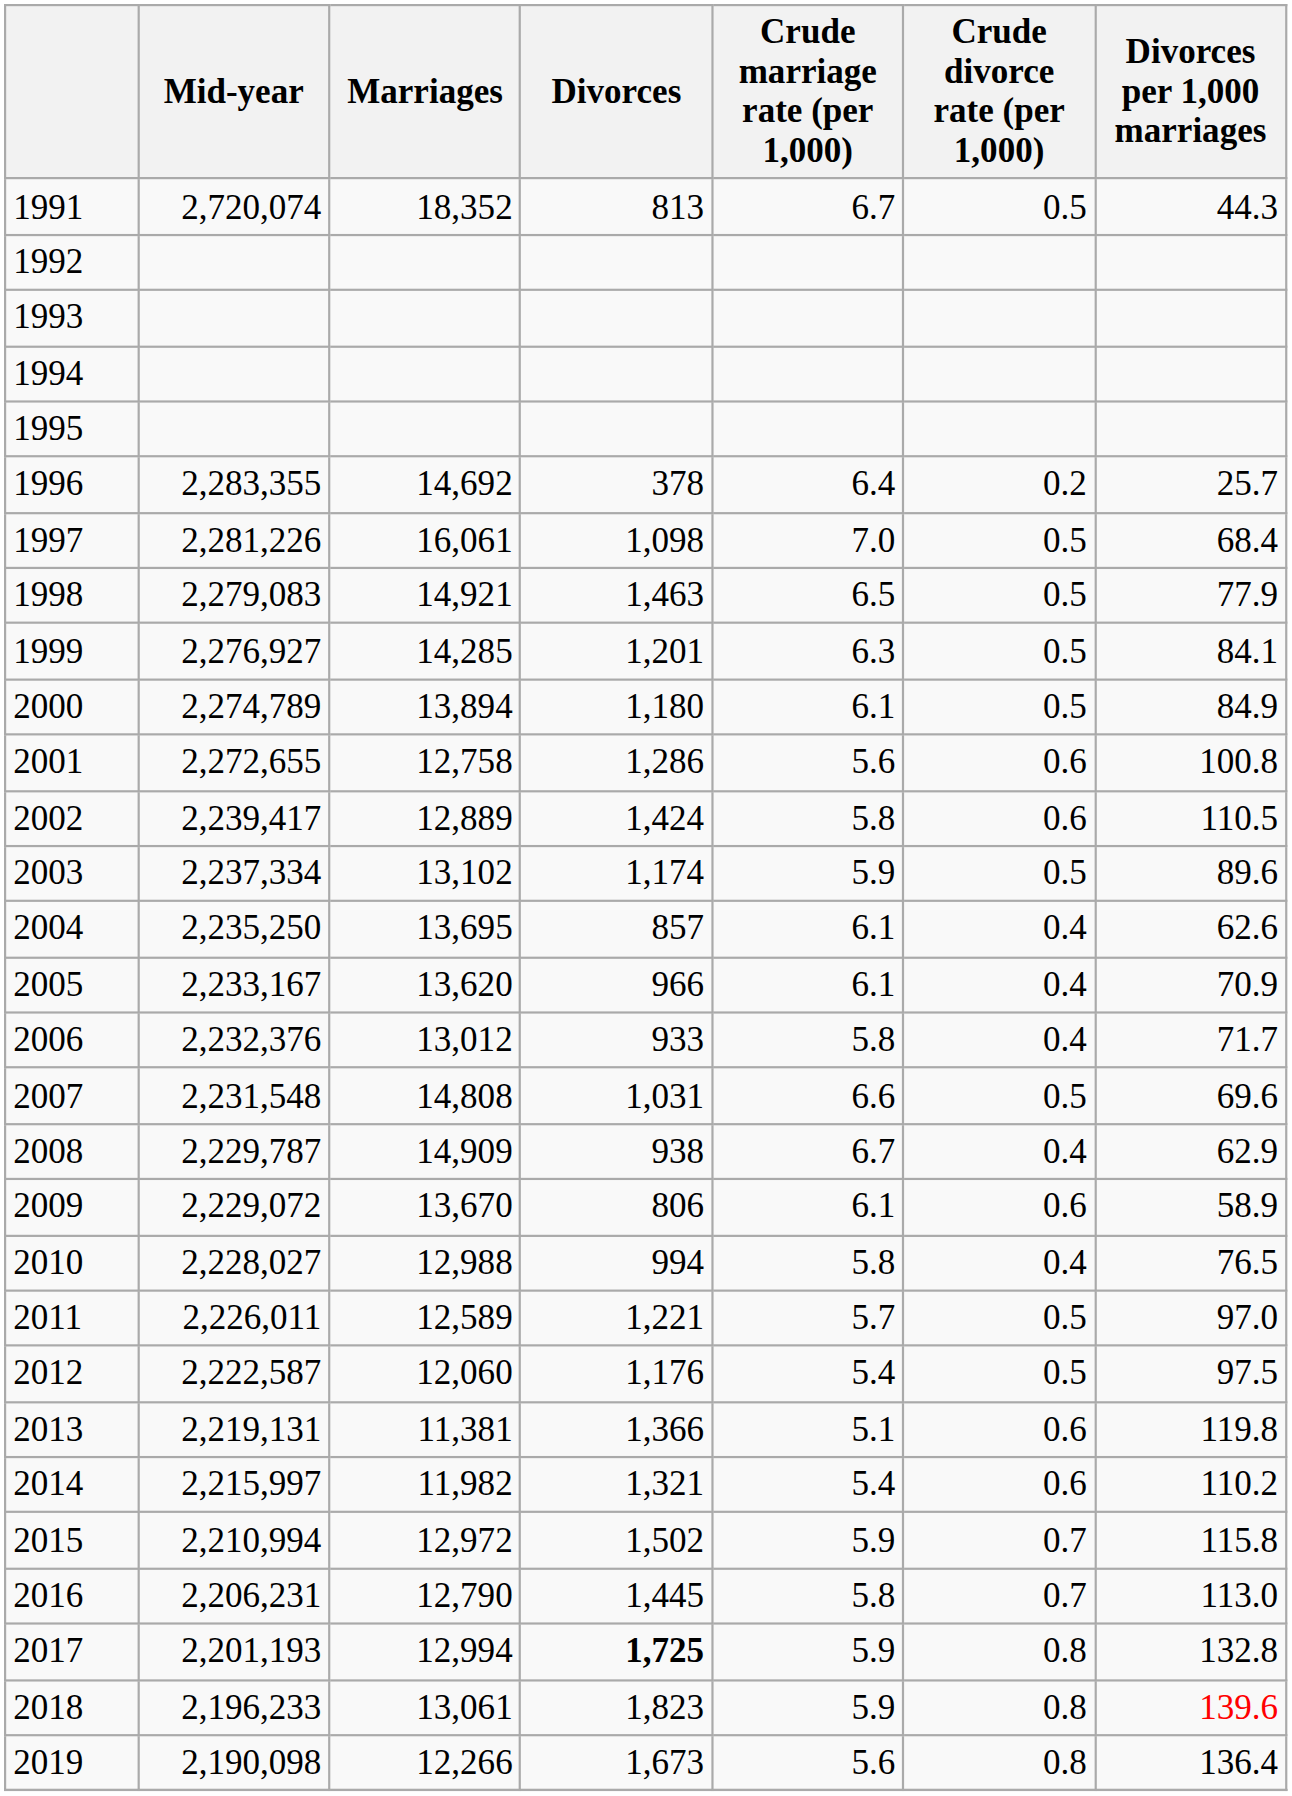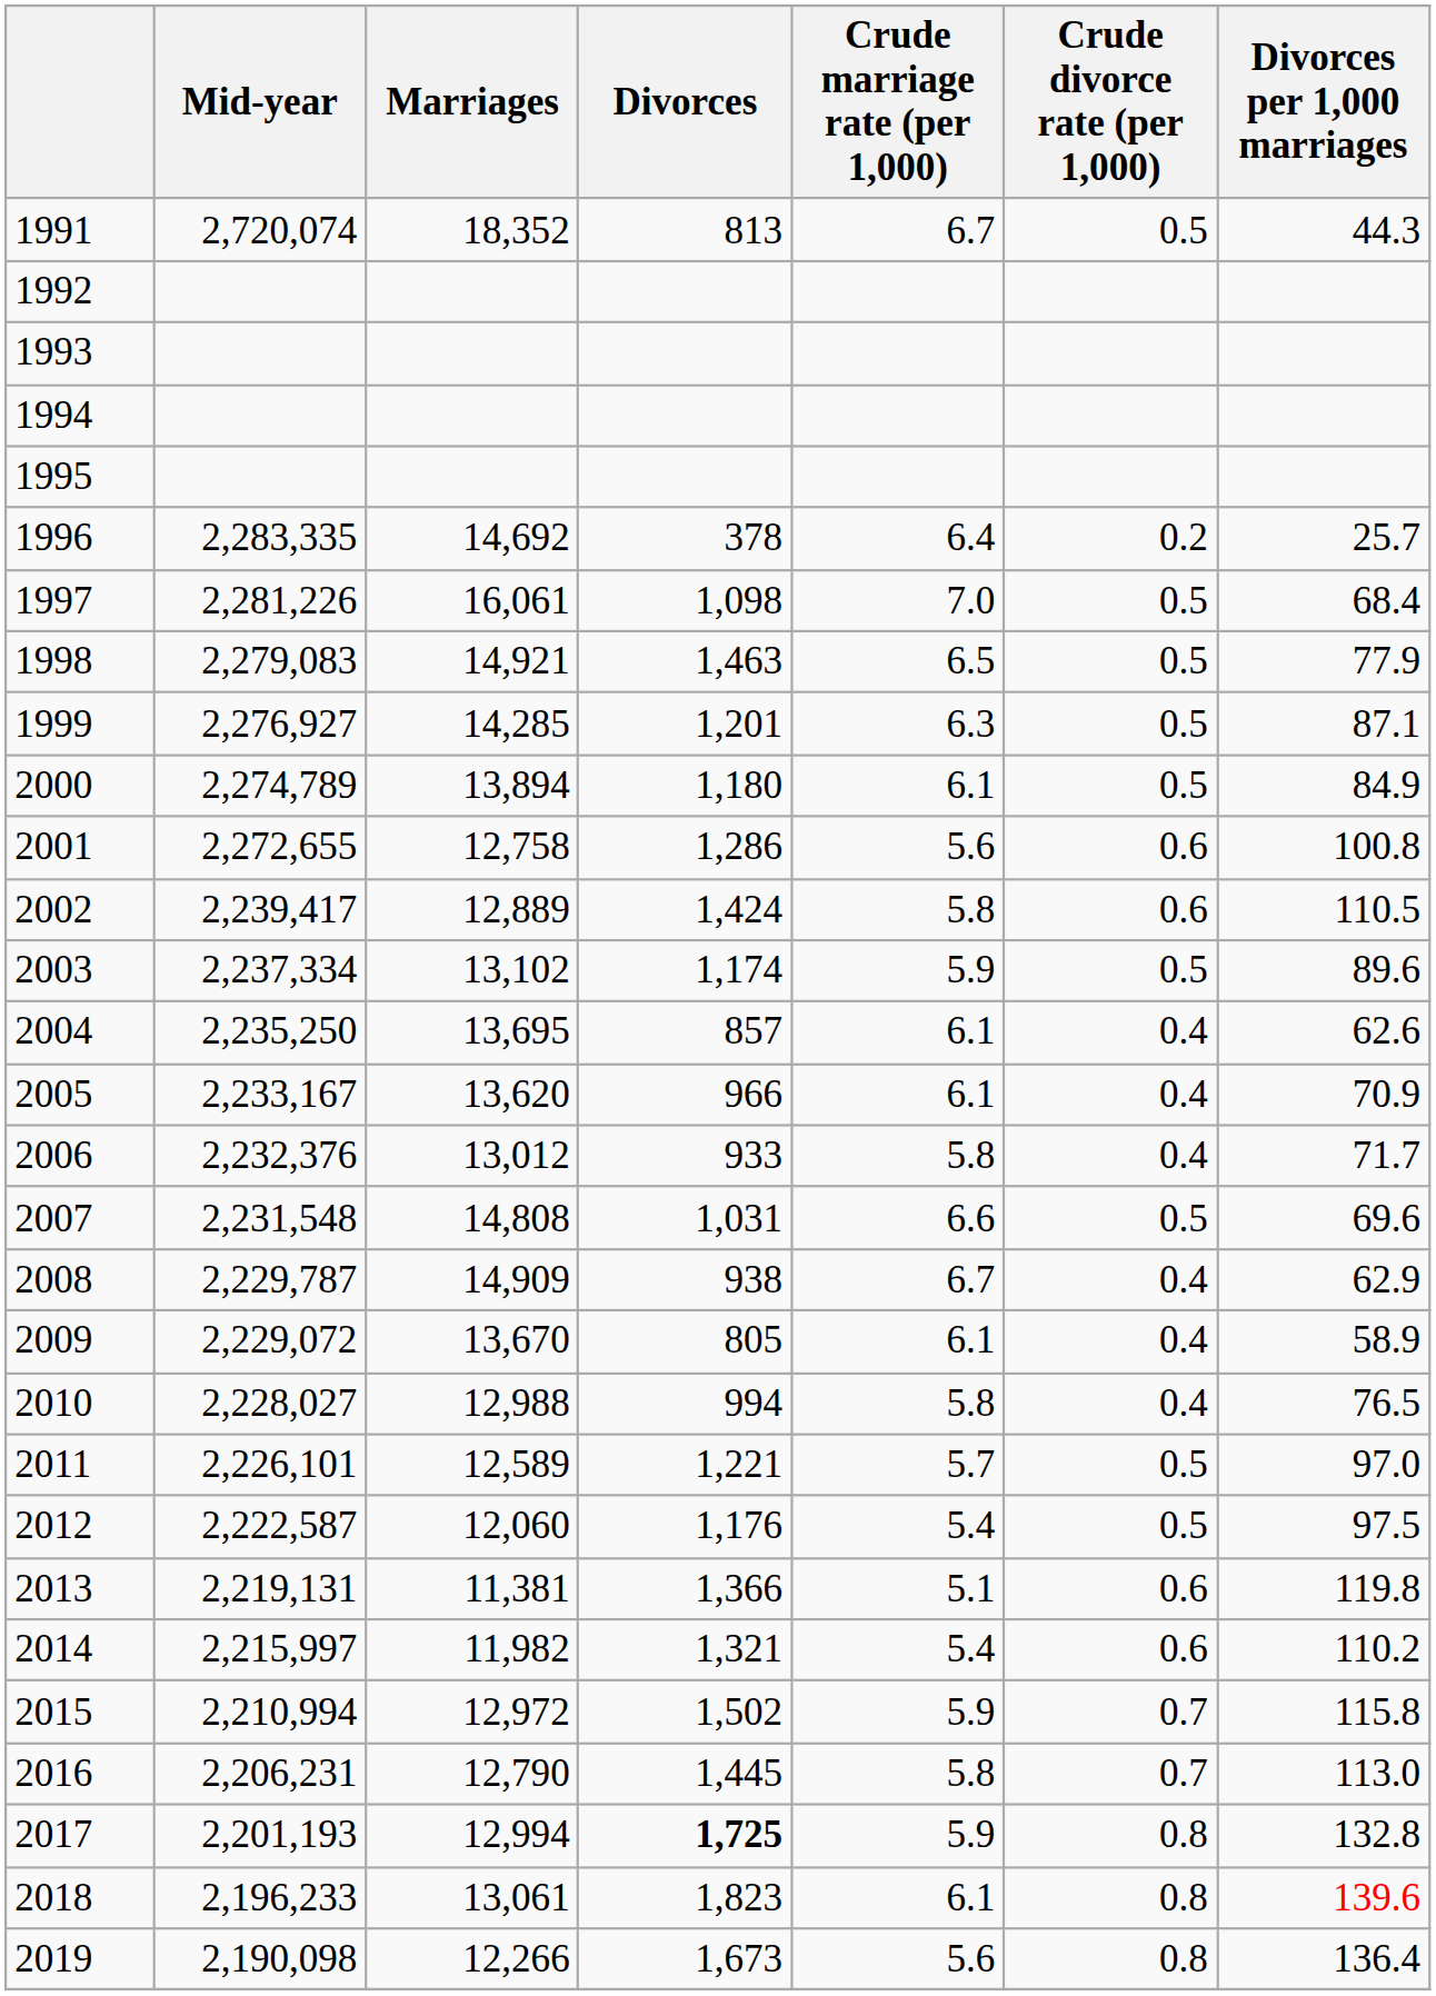 <table class="wikitable collapsible collapsed">
 <tr>
 <th style="width:40pt;"></th>
 <th style="width:60pt;">Mid-year</th>
 <th style="width:60pt;">Marriages</th>
 <th style="width:60pt;">Divorces</th>
 <th style="width:60pt;">Crude marriage rate (per 1,000)</th>
 <th style="width:60pt;">Crude divorce rate (per 1,000)</th>
 <th style="width:60pt;">Divorces per 1,000 marriages</th>
 </tr>
 <tr>
 <td>1991</td>
 <td style="text-align:right;">2,720,074</td>
 <td style="text-align:right;">18,352</td>
 <td style="text-align:right;">813</td>
 <td style="text-align:right;">6.7</td>
 <td style="text-align:right;">0.5</td>
 <td style="text-align:right;">44.3</td>
 </tr>
 <tr>
 <td>1992</td>
 <td style="text-align:right;"></td>
 <td style="text-align:right;"></td>
 <td style="text-align:right;"></td>
 <td style="text-align:right;"></td>
 <td style="text-align:right;"></td>
 <td style="text-align:right;"></td>
 </tr>
 <tr>
 <td>1993</td>
 <td style="text-align:right;"></td>
 <td style="text-align:right;"></td>
 <td style="text-align:right;"></td>
 <td style="text-align:right;"></td>
 <td style="text-align:right;"></td>
 <td style="text-align:right;"></td>
 </tr>
 <tr>
 <td>1994</td>
 <td style="text-align:right;"></td>
 <td style="text-align:right;"></td>
 <td style="text-align:right;"></td>
 <td style="text-align:right;"></td>
 <td style="text-align:right;"></td>
 <td style="text-align:right;"></td>
 </tr>
 <tr>
 <td>1995</td>
 <td style="text-align:right;"></td>
 <td style="text-align:right;"></td>
 <td style="text-align:right;"></td>
 <td style="text-align:right;"></td>
 <td style="text-align:right;"></td>
 <td style="text-align:right;"></td>
 </tr>
 <tr>
 <td>1996</td>
-<td style="text-align:right;">2,283,355</td>
+<td style="text-align:right;">2,283,335</td>
 <td style="text-align:right;">14,692</td>
 <td style="text-align:right;">378</td>
 <td style="text-align:right;">6.4</td>
 <td style="text-align:right;">0.2</td>
 <td style="text-align:right;">25.7</td>
 </tr>
 <tr>
 <td>1997</td>
 <td style="text-align:right;">2,281,226</td>
 <td style="text-align:right;">16,061</td>
 <td style="text-align:right;">1,098</td>
 <td style="text-align:right;">7.0</td>
 <td style="text-align:right;">0.5</td>
 <td style="text-align:right;">68.4</td>
 </tr>
 <tr>
 <td>1998</td>
 <td style="text-align:right;">2,279,083</td>
 <td style="text-align:right;">14,921</td>
 <td style="text-align:right;">1,463</td>
 <td style="text-align:right;">6.5</td>
 <td style="text-align:right;">0.5</td>
 <td style="text-align:right;">77.9</td>
 </tr>
 <tr>
 <td>1999</td>
 <td style="text-align:right;">2,276,927</td>
 <td style="text-align:right;">14,285</td>
 <td style="text-align:right;">1,201</td>
 <td style="text-align:right;">6.3</td>
 <td style="text-align:right;">0.5</td>
-<td style="text-align:right;">84.1</td>
+<td style="text-align:right;">87.1</td>
 </tr>
 <tr>
 <td>2000</td>
 <td style="text-align:right;">2,274,789</td>
 <td style="text-align:right;">13,894</td>
 <td style="text-align:right;">1,180</td>
 <td style="text-align:right;">6.1</td>
 <td style="text-align:right;">0.5</td>
 <td style="text-align:right;">84.9</td>
 </tr>
 <tr>
 <td>2001</td>
 <td style="text-align:right;">2,272,655</td>
 <td style="text-align:right;">12,758</td>
 <td style="text-align:right;">1,286</td>
 <td style="text-align:right;">5.6</td>
 <td style="text-align:right;">0.6</td>
 <td style="text-align:right;">100.8</td>
 </tr>
 <tr>
 <td>2002</td>
 <td style="text-align:right;">2,239,417</td>
 <td style="text-align:right;">12,889</td>
 <td style="text-align:right;">1,424</td>
 <td style="text-align:right;">5.8</td>
 <td style="text-align:right;">0.6</td>
 <td style="text-align:right;">110.5</td>
 </tr>
 <tr>
 <td>2003</td>
 <td style="text-align:right;">2,237,334</td>
 <td style="text-align:right;">13,102</td>
 <td style="text-align:right;">1,174</td>
 <td style="text-align:right;">5.9</td>
 <td style="text-align:right;">0.5</td>
 <td style="text-align:right;">89.6</td>
 </tr>
 <tr>
 <td>2004</td>
 <td style="text-align:right;">2,235,250</td>
 <td style="text-align:right;">13,695</td>
 <td style="text-align:right;">857</td>
 <td style="text-align:right;">6.1</td>
 <td style="text-align:right;">0.4</td>
 <td style="text-align:right;">62.6</td>
 </tr>
 <tr>
 <td>2005</td>
 <td style="text-align:right;">2,233,167</td>
 <td style="text-align:right;">13,620</td>
 <td style="text-align:right;">966</td>
 <td style="text-align:right;">6.1</td>
 <td style="text-align:right;">0.4</td>
 <td style="text-align:right;">70.9</td>
 </tr>
 <tr>
 <td>2006</td>
 <td style="text-align:right;">2,232,376</td>
 <td style="text-align:right;">13,012</td>
 <td style="text-align:right;">933</td>
 <td style="text-align:right;">5.8</td>
 <td style="text-align:right;">0.4</td>
 <td style="text-align:right;">71.7</td>
 </tr>
 <tr>
 <td>2007</td>
 <td style="text-align:right;">2,231,548</td>
 <td style="text-align:right;">14,808</td>
 <td style="text-align:right;">1,031</td>
 <td style="text-align:right;">6.6</td>
 <td style="text-align:right;">0.5</td>
 <td style="text-align:right;">69.6</td>
 </tr>
 <tr>
 <td>2008</td>
 <td style="text-align:right;">2,229,787</td>
 <td style="text-align:right;">14,909</td>
 <td style="text-align:right;">938</td>
 <td style="text-align:right;">6.7</td>
 <td style="text-align:right;">0.4</td>
 <td style="text-align:right;">62.9</td>
 </tr>
 <tr>
 <td>2009</td>
 <td style="text-align:right;">2,229,072</td>
 <td style="text-align:right;">13,670</td>
-<td style="text-align:right;">806</td>
+<td style="text-align:right;">805</td>
 <td style="text-align:right;">6.1</td>
-<td style="text-align:right;">0.6</td>
+<td style="text-align:right;">0.4</td>
 <td style="text-align:right;">58.9</td>
 </tr>
 <tr>
 <td>2010</td>
 <td style="text-align:right;">2,228,027</td>
 <td style="text-align:right;">12,988</td>
 <td style="text-align:right;">994</td>
 <td style="text-align:right;">5.8</td>
 <td style="text-align:right;">0.4</td>
 <td style="text-align:right;">76.5</td>
 </tr>
 <tr>
 <td>2011</td>
-<td style="text-align:right;">2,226,011</td>
+<td style="text-align:right;">2,226,101</td>
 <td style="text-align:right;">12,589</td>
 <td style="text-align:right;">1,221</td>
 <td style="text-align:right;">5.7</td>
 <td style="text-align:right;">0.5</td>
 <td style="text-align:right;">97.0</td>
 </tr>
 <tr>
 <td>2012</td>
 <td style="text-align:right;">2,222,587</td>
 <td style="text-align:right;">12,060</td>
 <td style="text-align:right;">1,176</td>
 <td style="text-align:right;">5.4</td>
 <td style="text-align:right;">0.5</td>
 <td style="text-align:right;">97.5</td>
 </tr>
 <tr>
 <td>2013</td>
 <td style="text-align:right;">2,219,131</td>
 <td style="text-align:right;">11,381</td>
 <td style="text-align:right;">1,366</td>
 <td style="text-align:right;">5.1</td>
 <td style="text-align:right;">0.6</td>
 <td style="text-align:right;">119.8</td>
 </tr>
 <tr>
 <td>2014</td>
 <td style="text-align:right;">2,215,997</td>
 <td style="text-align:right;">11,982</td>
 <td style="text-align:right;">1,321</td>
 <td style="text-align:right;">5.4</td>
 <td style="text-align:right;">0.6</td>
 <td style="text-align:right;">110.2</td>
 </tr>
 <tr>
 <td>2015</td>
 <td style="text-align:right;">2,210,994</td>
 <td style="text-align:right;">12,972</td>
 <td style="text-align:right;">1,502</td>
 <td style="text-align:right;">5.9</td>
 <td style="text-align:right;">0.7</td>
 <td style="text-align:right;">115.8</td>
 </tr>
 <tr>
 <td>2016</td>
 <td style="text-align:right;">2,206,231</td>
 <td style="text-align:right;">12,790</td>
 <td style="text-align:right;">1,445</td>
 <td style="text-align:right;">5.8</td>
 <td style="text-align:right;">0.7</td>
 <td style="text-align:right;">113.0</td>
 </tr>
 <tr>
 <td>2017</td>
 <td style="text-align:right;">2,201,193</td>
 <td style="text-align:right;">12,994</td>
 <td style="text-align:right;"><strong>1,725</strong></td>
 <td style="text-align:right;">5.9</td>
 <td style="text-align:right;">0.8</td>
 <td style="text-align:right;">132.8</td>
 </tr>
 <tr>
 <td>2018</td>
 <td style="text-align:right;">2,196,233</td>
 <td style="text-align:right;">13,061</td>
 <td style="text-align:right;">1,823</td>
-<td style="text-align:right;">5.9</td>
+<td style="text-align:right;">6.1</td>
 <td style="text-align:right;">0.8</td>
 <td style="text-align:right; color:red;">139.6</td>
 </tr>
 <tr>
 <td>2019</td>
 <td style="text-align:right;">2,190,098</td>
 <td style="text-align:right;">12,266</td>
 <td style="text-align:right;">1,673</td>
 <td style="text-align:right;">5.6</td>
 <td style="text-align:right;">0.8</td>
 <td style="text-align:right;">136.4</td>
 </tr>
 <tr>
 </tr>
 </table>
